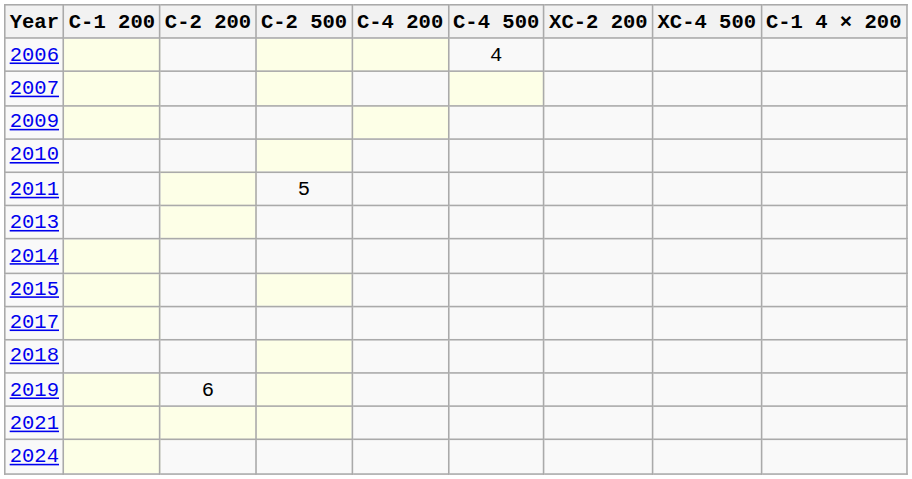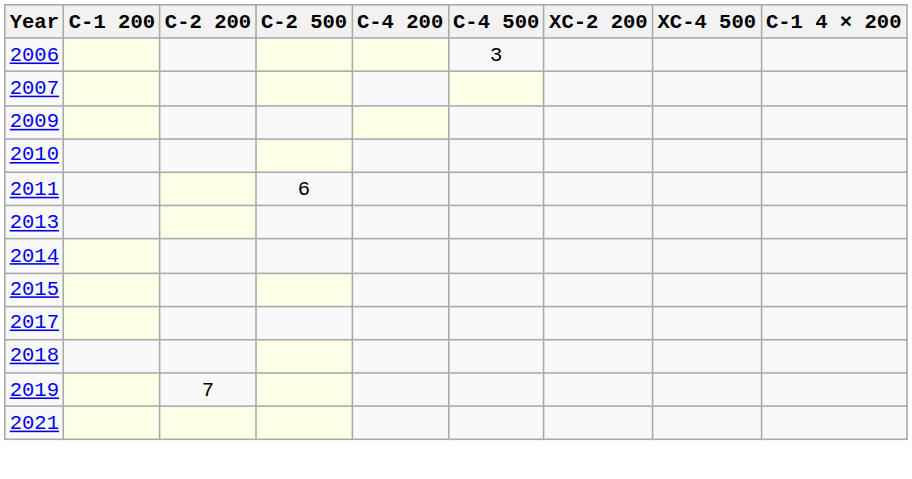 <table class="wikitable" style="text-align:center;">
 <tr>
 <th>Year</th>
 <th>C-1 200</th>
 <th>C-2 200</th>
 <th>C-2 500</th>
 <th>C-4 200</th>
 <th>C-4 500</th>
 <th>XC-2 200</th>
 <th>XC-4 500</th>
 <th>C-1 4 × 200</th>
 </tr>
 <tr>
 <td><a href='#'>2006</a></td>
 <td style="background:#fdffe7"></td>
 <td></td>
 <td style="background:#fdffe7"></td>
 <td style="background:#fdffe7"></td>
-<td>4</td>
+<td>3</td>
 <td></td>
 <td></td>
 <td></td>
 </tr>
 <tr>
 <td><a href='#'>2007</a></td>
 <td style="background:#fdffe7"></td>
 <td></td>
 <td style="background:#fdffe7"></td>
 <td></td>
 <td style="background:#fdffe7"></td>
 <td></td>
 <td></td>
 <td></td>
 </tr>
 <tr>
 <td><a href='#'>2009</a></td>
 <td style="background:#fdffe7"></td>
 <td></td>
 <td></td>
 <td style="background:#fdffe7"></td>
 <td></td>
 <td></td>
 <td></td>
 <td></td>
 </tr>
 <tr>
 <td><a href='#'>2010</a></td>
 <td></td>
 <td></td>
 <td style="background:#fdffe7"></td>
 <td></td>
 <td></td>
 <td></td>
 <td></td>
 <td></td>
 </tr>
 <tr>
 <td><a href='#'>2011</a></td>
 <td></td>
 <td style="background:#fdffe7"></td>
-<td>5</td>
+<td>6</td>
 <td></td>
 <td></td>
 <td></td>
 <td></td>
 <td></td>
 </tr>
 <tr>
 <td><a href='#'>2013</a></td>
 <td></td>
 <td style="background:#fdffe7"></td>
 <td></td>
 <td></td>
 <td></td>
 <td></td>
 <td></td>
 <td></td>
 </tr>
 <tr>
 <td><a href='#'>2014</a></td>
 <td style="background:#fdffe7"></td>
 <td></td>
 <td></td>
 <td></td>
 <td></td>
 <td></td>
 <td></td>
 <td></td>
 </tr>
 <tr>
 <td><a href='#'>2015</a></td>
 <td style="background:#fdffe7"></td>
 <td></td>
 <td style="background:#fdffe7"></td>
 <td></td>
 <td></td>
 <td></td>
 <td></td>
 <td></td>
 </tr>
 <tr>
 <td><a href='#'>2017</a></td>
 <td style="background:#fdffe7"></td>
 <td></td>
 <td></td>
 <td></td>
 <td></td>
 <td></td>
 <td></td>
 <td></td>
 </tr>
 <tr>
 <td><a href='#'>2018</a></td>
 <td></td>
 <td></td>
 <td style="background:#fdffe7"></td>
 <td></td>
 <td></td>
 <td></td>
 <td></td>
 <td></td>
 </tr>
 <tr>
 <td><a href='#'>2019</a></td>
 <td style="background:#fdffe7"></td>
-<td>6</td>
+<td>7</td>
 <td style="background:#fdffe7"></td>
 <td></td>
 <td></td>
 <td></td>
 <td></td>
 <td></td>
 </tr>
 <tr>
 <td><a href='#'>2021</a></td>
 <td style="background:#fdffe7"></td>
 <td style="background:#fdffe7"></td>
 <td style="background:#fdffe7"></td>
 <td></td>
 <td></td>
 <td></td>
 <td></td>
 <td></td>
 </tr>
-<tr>
-<td><a href='#'>2024</a></td>
-<td style="background:#fdffe7"></td>
-<td></td>
-<td></td>
-<td></td>
-<td></td>
-<td></td>
-<td></td>
-<td></td>
-</tr>
 </table>
